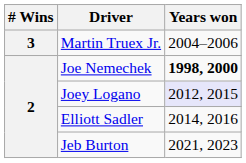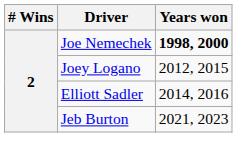 <table class="wikitable" style="font-size: 95%;">
 <tr>
 <th># Wins</th>
 <th>Driver</th>
 <th>Years won</th>
-</tr>
-<tr>
-<th>3</th>
-<td><a href='#'>Martin Truex Jr.</a></td>
-<td>2004–2006</td>
 </tr>
 <tr>
 <th rowspan="4">2</th>
 <td><a href='#'>Joe Nemechek</a></td>
 <td><strong>1998, 2000</strong></td>
 </tr>
 <tr>
 <td><a href='#'>Joey Logano</a></td>
-<td style="background: lavender;">2012, 2015</td>
+<td>2012, 2015</td>
 </tr>
 <tr>
 <td><a href='#'>Elliott Sadler</a></td>
 <td>2014, 2016</td>
 </tr>
 <tr>
 <td><a href='#'>Jeb Burton</a></td>
 <td>2021, 2023</td>
 </tr>
 </table>
